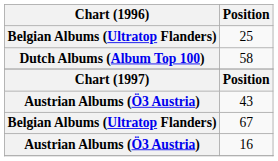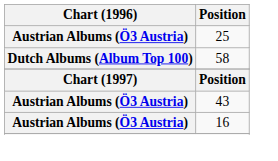 <table class="wikitable plainrowheaders" style="text-align:center">
 <tr>
 <th scope="col">Chart (1996)</th>
 <th scope="col">Position</th>
 </tr>
 <tr>
-<th scope="row">Belgian Albums (<a href='#'>Ultratop</a> Flanders)</th>
+<th scope="row">Austrian Albums (<a href='#'>Ö3 Austria</a>)</th>
 <td>25</td>
 </tr>
 <tr>
 <th scope="row">Dutch Albums (<a href='#'>Album Top 100</a>)</th>
 <td>58</td>
 </tr>
 <tr>
 </tr>
 <tr>
 <th scope="col">Chart (1997)</th>
 <th scope="col">Position</th>
 </tr>
 <tr>
 <th scope="row">Austrian Albums (<a href='#'>Ö3 Austria</a>)</th>
 <td>43</td>
 </tr>
 <tr>
-<th scope="row">Belgian Albums (<a href='#'>Ultratop</a> Flanders)</th>
-<td>67</td>
-</tr>
-<tr>
 <th scope="row">Austrian Albums (<a href='#'>Ö3 Austria</a>)</th>
 <td>16</td>
 </tr>
 <tr>
 </tr>
 <tr>
 </tr>
 </table>
